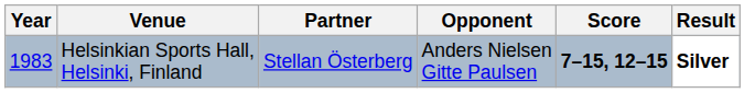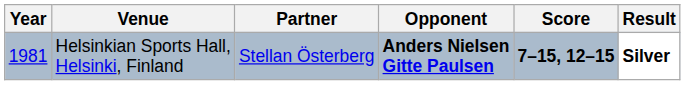 <table class="sortable wikitable" style="font-size: 90%;">
 <tr>
 <th>Year</th>
 <th>Venue</th>
 <th>Partner</th>
 <th>Opponent</th>
 <th>Score</th>
 <th>Result</th>
 </tr>
 <tr style="background:#AABBCC">
-<td align="center"><a href='#'>1983</a></td>
+<td align="center"><a href='#'>1981</a></td>
 <td align="left">Helsinkian Sports Hall,<br><a href='#'>Helsinki</a>, Finland</td>
 <td align="left"> <a href='#'>Stellan Österberg</a></td>
-<td align="left"> Anders Nielsen<br> <a href='#'>Gitte Paulsen</a></td>
+<td align="left"><strong> Anders Nielsen<br> <a href='#'>Gitte Paulsen</a></strong></td>
 <td align="left"><strong>7–15, 12–15</strong></td>
 <td style="text-align:left; background:white"> <strong>Silver</strong></td>
 </tr>
 </table>
